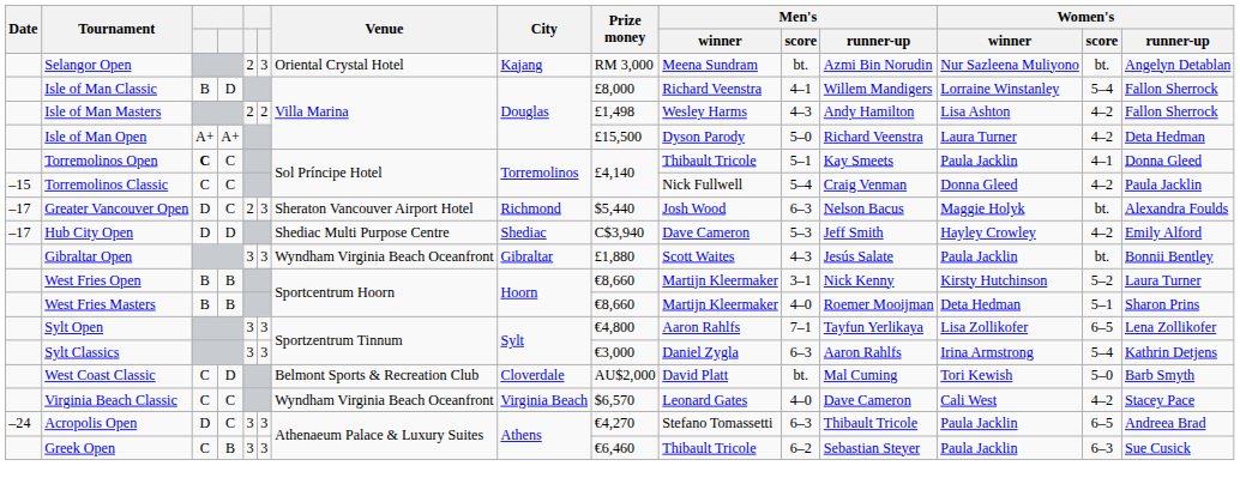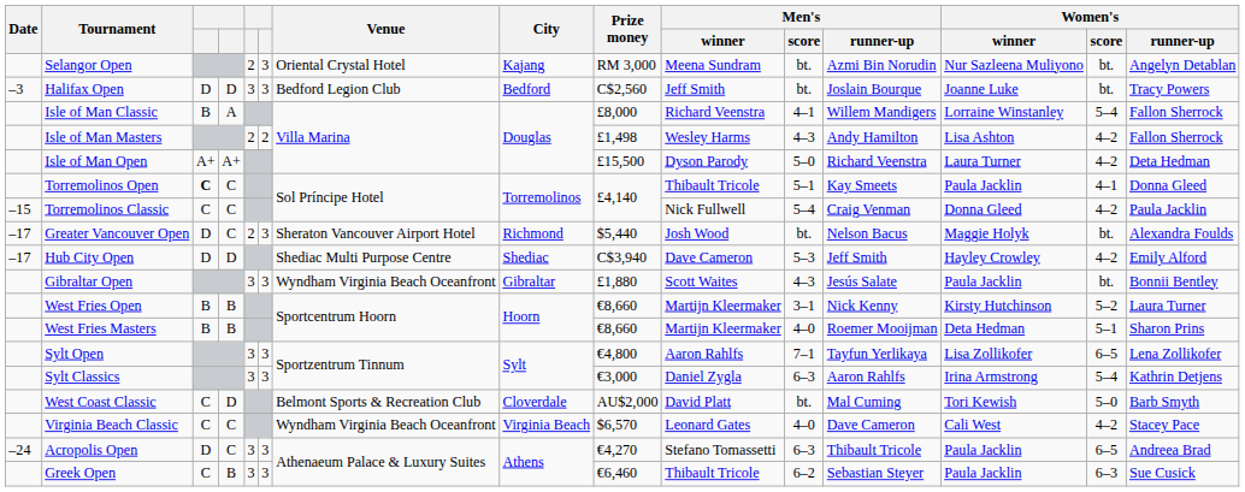 <table class="wikitable sortable" style="font-size: 85%">
 <tr>
 <th rowspan="2">Date</th>
 <th rowspan="2">Tournament</th>
 <th colspan="2"></th>
 <th colspan="2"></th>
 <th rowspan="2">Venue</th>
 <th rowspan="2">City</th>
 <th rowspan="2" class=unsortable>Prize<br>money</th>
 <th colspan="3">Men's</th>
 <th colspan="3">Women's</th>
 </tr>
 <tr>
 <th></th>
 <th></th>
 <th></th>
 <th></th>
 <th>winner</th>
 <th class=unsortable>score</th>
 <th>runner-up</th>
 <th>winner</th>
 <th class=unsortable>score</th>
 <th>runner-up</th>
 </tr>
 <tr>
 <td></td>
 <td><a href='#'>Selangor Open</a></td>
 <td colspan=2 style="background:#c8ccd1"></td>
 <td align="center">2</td>
 <td align="center">3</td>
 <td>Oriental Crystal Hotel</td>
 <td> <a href='#'>Kajang</a></td>
 <td>RM 3,000</td>
 <td> <a href='#'>Meena Sundram</a></td>
 <td align="center">bt.</td>
 <td> <a href='#'>Azmi Bin Norudin</a></td>
 <td> <a href='#'>Nur Sazleena Muliyono</a></td>
 <td align="center">bt.</td>
 <td> <a href='#'>Angelyn Detablan</a></td>
 </tr>
 <tr>
+<td>–3</td>
+<td><a href='#'>Halifax Open</a></td>
+<td align="center">D</td>
+<td align="center">D</td>
+<td align="center">3</td>
+<td align="center">3</td>
+<td>Bedford Legion Club</td>
+<td> <a href='#'>Bedford</a></td>
+<td>C$2,560</td>
+<td> <a href='#'>Jeff Smith</a></td>
+<td align="center">bt.</td>
+<td> <a href='#'>Joslain Bourque</a></td>
+<td> <a href='#'>Joanne Luke</a></td>
+<td align="center">bt.</td>
+<td> <a href='#'>Tracy Powers</a></td>
+</tr>
+<tr>
 <td></td>
 <td><a href='#'>Isle of Man Classic</a></td>
 <td align="center">B</td>
-<td align="center">D</td>
+<td align="center">A</td>
 <td colspan=2 style="background:#c8ccd1"></td>
 <td rowspan=3><a href='#'>Villa Marina</a></td>
 <td rowspan=3> <a href='#'>Douglas</a></td>
 <td>£8,000</td>
 <td> <a href='#'>Richard Veenstra</a></td>
 <td align="center">4–1</td>
 <td> <a href='#'>Willem Mandigers</a></td>
 <td> <a href='#'>Lorraine Winstanley</a></td>
 <td align="center">5–4</td>
 <td> <a href='#'>Fallon Sherrock</a></td>
 </tr>
 <tr>
 <td></td>
 <td><a href='#'>Isle of Man Masters</a></td>
 <td colspan=2 style="background:#c8ccd1"></td>
 <td align="center">2</td>
 <td align="center">2</td>
 <td>£1,498</td>
 <td> <a href='#'>Wesley Harms</a></td>
 <td align="center">4–3</td>
 <td> <a href='#'>Andy Hamilton</a></td>
 <td> <a href='#'>Lisa Ashton</a></td>
 <td align="center">4–2</td>
 <td> <a href='#'>Fallon Sherrock</a></td>
 </tr>
 <tr>
 <td></td>
 <td><a href='#'>Isle of Man Open</a></td>
 <td align="center">A+</td>
 <td align="center">A+</td>
 <td colspan=2 style="background:#c8ccd1"></td>
 <td>£15,500</td>
 <td> <a href='#'>Dyson Parody</a></td>
 <td align="center">5–0</td>
 <td> <a href='#'>Richard Veenstra</a></td>
 <td> <a href='#'>Laura Turner</a></td>
 <td align="center">4–2</td>
 <td> <a href='#'>Deta Hedman</a></td>
 </tr>
 <tr>
 <td></td>
 <td><a href='#'>Torremolinos Open</a></td>
 <td align="center"><strong>C</strong></td>
 <td align="center">C</td>
 <td colspan=2 style="background:#c8ccd1"></td>
 <td rowspan=2>Sol Príncipe Hotel</td>
 <td rowspan=2> <a href='#'>Torremolinos</a></td>
 <td rowspan=2>£4,140</td>
 <td> <a href='#'>Thibault Tricole</a></td>
 <td align="center">5–1</td>
 <td> <a href='#'>Kay Smeets</a></td>
 <td> <a href='#'>Paula Jacklin</a></td>
 <td align="center">4–1</td>
 <td> <a href='#'>Donna Gleed</a></td>
 </tr>
 <tr>
 <td>–15</td>
 <td><a href='#'>Torremolinos Classic</a></td>
 <td align="center">C</td>
 <td align="center">C</td>
 <td colspan=2 style="background:#c8ccd1"></td>
 <td> Nick Fullwell</td>
 <td align="center">5–4</td>
 <td> <a href='#'>Craig Venman</a></td>
 <td> <a href='#'>Donna Gleed</a></td>
 <td align="center">4–2</td>
 <td> <a href='#'>Paula Jacklin</a></td>
 </tr>
 <tr>
 <td>–17</td>
 <td><a href='#'>Greater Vancouver Open</a></td>
 <td align="center">D</td>
 <td align="center">C</td>
 <td align="center">2</td>
 <td align="center">3</td>
 <td>Sheraton Vancouver Airport Hotel</td>
 <td> <a href='#'>Richmond</a></td>
 <td>$5,440</td>
 <td> <a href='#'>Josh Wood</a></td>
-<td align="center">6–3</td>
+<td align="center">bt.</td>
 <td> <a href='#'>Nelson Bacus</a></td>
 <td> <a href='#'>Maggie Holyk</a></td>
 <td align="center">bt.</td>
 <td> <a href='#'>Alexandra Foulds</a></td>
 </tr>
 <tr>
 <td>–17</td>
 <td><a href='#'>Hub City Open</a></td>
 <td align="center">D</td>
 <td align="center">D</td>
 <td colspan=2 style="background:#c8ccd1"></td>
 <td>Shediac Multi Purpose Centre</td>
 <td> <a href='#'>Shediac</a></td>
 <td>C$3,940</td>
 <td> <a href='#'>Dave Cameron</a></td>
 <td align="center">5–3</td>
 <td> <a href='#'>Jeff Smith</a></td>
 <td> <a href='#'>Hayley Crowley</a></td>
 <td align="center">4–2</td>
 <td> <a href='#'>Emily Alford</a></td>
 </tr>
 <tr>
 <td></td>
 <td><a href='#'>Gibraltar Open</a></td>
 <td colspan=2 style="background:#c8ccd1"></td>
 <td align="center">3</td>
 <td align="center">3</td>
 <td>Wyndham Virginia Beach Oceanfront</td>
 <td> <a href='#'>Gibraltar</a></td>
 <td>£1,880</td>
 <td> <a href='#'>Scott Waites</a></td>
 <td align="center">4–3</td>
 <td> <a href='#'>Jesús Salate</a></td>
 <td> <a href='#'>Paula Jacklin</a></td>
 <td align="center">bt.</td>
 <td> <a href='#'>Bonnii Bentley</a></td>
 </tr>
 <tr>
 <td></td>
 <td><a href='#'>West Fries Open</a></td>
 <td align="center">B</td>
 <td align="center">B</td>
 <td colspan=2 style="background:#c8ccd1"></td>
 <td rowspan=2>Sportcentrum Hoorn</td>
 <td rowspan=2> <a href='#'>Hoorn</a></td>
 <td>€8,660</td>
 <td> <a href='#'>Martijn Kleermaker</a></td>
 <td align="center">3–1</td>
 <td> <a href='#'>Nick Kenny</a></td>
 <td> <a href='#'>Kirsty Hutchinson</a></td>
 <td align="center">5–2</td>
 <td> <a href='#'>Laura Turner</a></td>
 </tr>
 <tr>
 <td></td>
 <td><a href='#'>West Fries Masters</a></td>
 <td align="center">B</td>
 <td align="center">B</td>
 <td colspan=2 style="background:#c8ccd1"></td>
 <td>€8,660</td>
 <td> <a href='#'>Martijn Kleermaker</a></td>
 <td align="center">4–0</td>
 <td> <a href='#'>Roemer Mooijman</a></td>
 <td> <a href='#'>Deta Hedman</a></td>
 <td align="center">5–1</td>
 <td> <a href='#'>Sharon Prins</a></td>
 </tr>
 <tr>
 <td></td>
 <td><a href='#'>Sylt Open</a></td>
 <td colspan=2 style="background:#c8ccd1"></td>
 <td align="center">3</td>
 <td align="center">3</td>
 <td rowspan=2>Sportzentrum Tinnum</td>
 <td rowspan=2> <a href='#'>Sylt</a></td>
 <td>€4,800</td>
 <td> <a href='#'>Aaron Rahlfs</a></td>
 <td align="center">7–1</td>
 <td> <a href='#'>Tayfun Yerlikaya</a></td>
 <td> <a href='#'>Lisa Zollikofer</a></td>
 <td align="center">6–5</td>
 <td> <a href='#'>Lena Zollikofer</a></td>
 </tr>
 <tr>
 <td></td>
 <td><a href='#'>Sylt Classics</a></td>
 <td colspan=2 style="background:#c8ccd1"></td>
 <td align="center">3</td>
 <td align="center">3</td>
 <td>€3,000</td>
 <td> <a href='#'>Daniel Zygla</a></td>
 <td align="center">6–3</td>
 <td> <a href='#'>Aaron Rahlfs</a></td>
 <td> <a href='#'>Irina Armstrong</a></td>
 <td align="center">5–4</td>
 <td> <a href='#'>Kathrin Detjens</a></td>
 </tr>
 <tr>
 <td></td>
 <td><a href='#'>West Coast Classic</a></td>
 <td align="center">C</td>
 <td align="center">D</td>
 <td colspan=2 style="background:#c8ccd1"></td>
 <td>Belmont Sports & Recreation Club</td>
 <td> <a href='#'>Cloverdale</a></td>
 <td>AU$2,000</td>
 <td> <a href='#'>David Platt</a></td>
 <td align="center">bt.</td>
 <td> <a href='#'>Mal Cuming</a></td>
 <td> <a href='#'>Tori Kewish</a></td>
 <td align="center">5–0</td>
 <td> <a href='#'>Barb Smyth</a></td>
 </tr>
 <tr>
 <td></td>
 <td><a href='#'>Virginia Beach Classic</a></td>
 <td align="center">C</td>
 <td align="center">C</td>
 <td colspan=2 style="background:#c8ccd1"></td>
 <td>Wyndham Virginia Beach Oceanfront</td>
 <td> <a href='#'>Virginia Beach</a></td>
 <td>$6,570</td>
 <td> <a href='#'>Leonard Gates</a></td>
 <td align="center">4–0</td>
 <td> <a href='#'>Dave Cameron</a></td>
 <td> <a href='#'>Cali West</a></td>
 <td align="center">4–2</td>
 <td> <a href='#'>Stacey Pace</a></td>
 </tr>
 <tr>
 <td>–24</td>
 <td><a href='#'>Acropolis Open</a></td>
 <td align="center">D</td>
 <td align="center">C</td>
 <td align="center">3</td>
 <td align="center">3</td>
 <td rowspan=2>Athenaeum Palace & Luxury Suites</td>
 <td rowspan=2> <a href='#'>Athens</a></td>
 <td>€4,270</td>
 <td> Stefano Tomassetti</td>
 <td align="center">6–3</td>
 <td> <a href='#'>Thibault Tricole</a></td>
 <td> <a href='#'>Paula Jacklin</a></td>
 <td align="center">6–5</td>
 <td> <a href='#'>Andreea Brad</a></td>
 </tr>
 <tr>
 <td></td>
 <td><a href='#'>Greek Open</a></td>
 <td align="center">C</td>
 <td align="center">B</td>
 <td align="center">3</td>
 <td align="center">3</td>
 <td>€6,460</td>
 <td> <a href='#'>Thibault Tricole</a></td>
 <td align="center">6–2</td>
 <td> <a href='#'>Sebastian Steyer</a></td>
 <td> <a href='#'>Paula Jacklin</a></td>
 <td align="center">6–3</td>
 <td> <a href='#'>Sue Cusick</a></td>
 </tr>
 </table>
